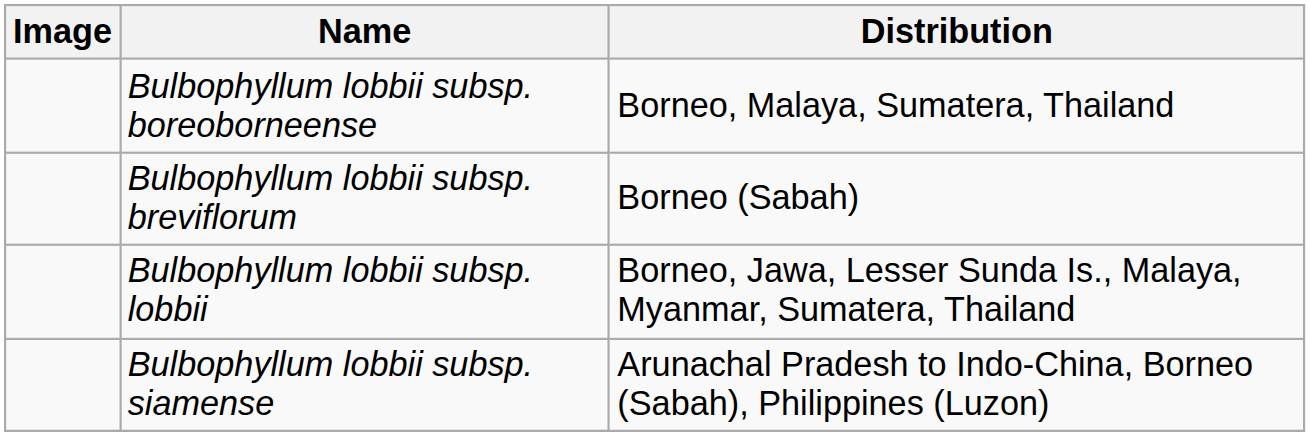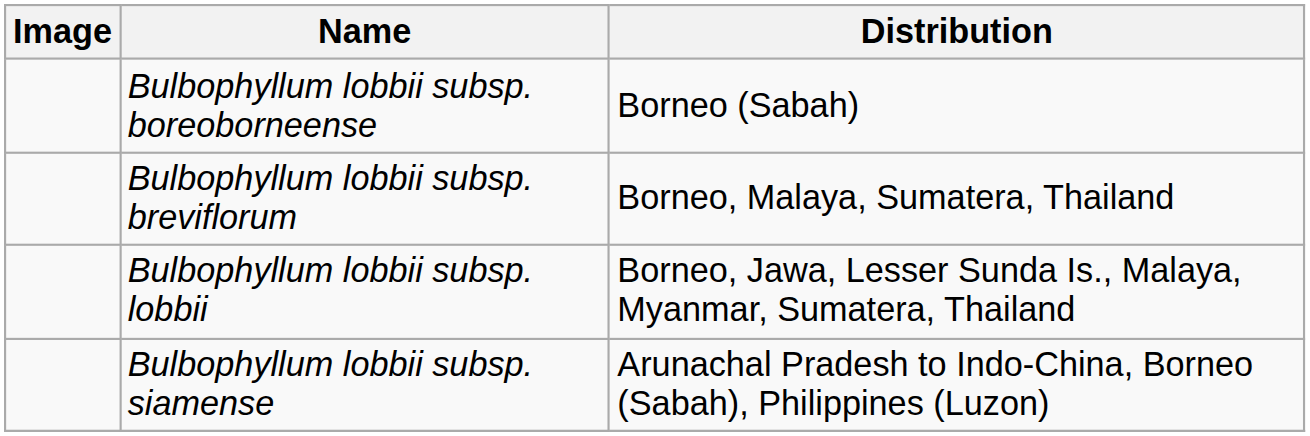 <table class="wikitable collapsible">
 <tr>
 <th>Image</th>
 <th>Name</th>
 <th>Distribution</th>
 </tr>
 <tr>
 <td></td>
 <td><em>Bulbophyllum lobbii subsp. boreoborneense</em> </td>
-<td>Borneo, Malaya, Sumatera, Thailand</td>
+<td>Borneo (Sabah)</td>
 </tr>
 <tr>
 <td></td>
 <td><em>Bulbophyllum lobbii subsp. breviflorum </em> </td>
-<td>Borneo (Sabah)</td>
+<td>Borneo, Malaya, Sumatera, Thailand</td>
 </tr>
 <tr>
 <td></td>
 <td><em>Bulbophyllum lobbii subsp. lobbii</em></td>
 <td>Borneo, Jawa, Lesser Sunda Is., Malaya, Myanmar, Sumatera, Thailand</td>
 </tr>
 <tr>
 <td></td>
 <td><em>Bulbophyllum lobbii subsp. siamense </em> </td>
 <td>Arunachal Pradesh to Indo-China, Borneo (Sabah), Philippines (Luzon)</td>
 </tr>
 <tr>
 </tr>
 </table>
